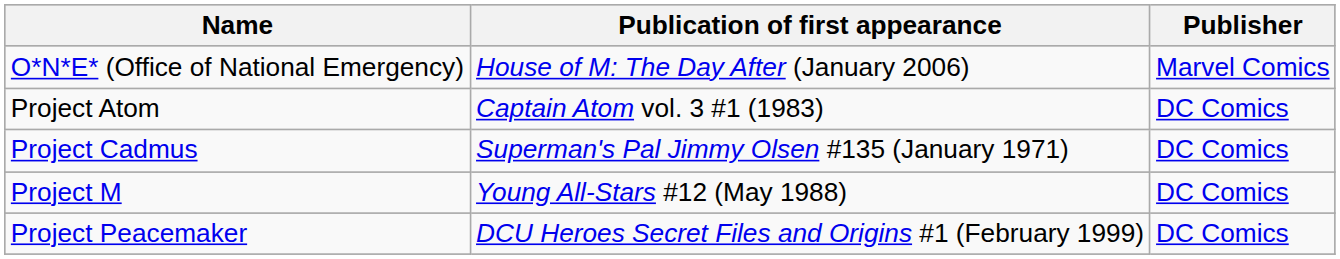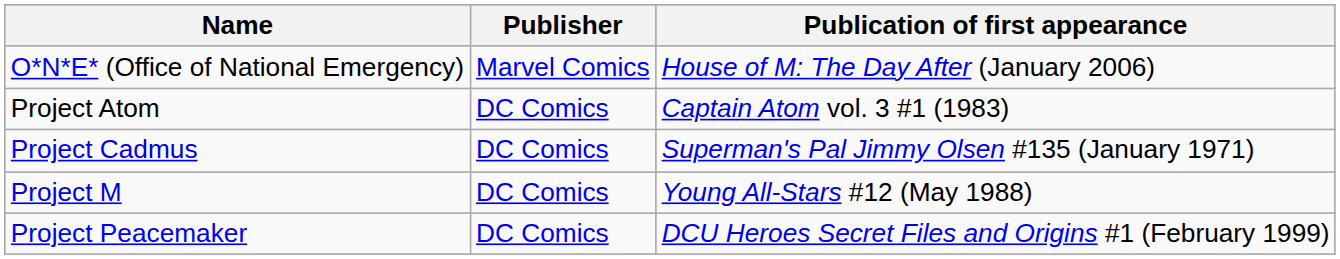 <table class="wikitable">
 <tr>
 <th>Name</th>
+<th>Publisher</th>
 <th>Publication of first appearance</th>
-<th>Publisher</th>
 </tr>
 <tr>
 <td><a href='#'>O*N*E*</a> (Office of National Emergency)</td>
+<td><a href='#'>Marvel Comics</a></td>
 <td><em><a href='#'>House of M: The Day After</a></em> (January 2006)</td>
-<td><a href='#'>Marvel Comics</a></td>
 </tr>
 <tr>
 <td>Project Atom</td>
+<td><a href='#'>DC Comics</a></td>
 <td><em><a href='#'>Captain Atom</a></em> vol. 3 #1 (1983)</td>
-<td><a href='#'>DC Comics</a></td>
 </tr>
 <tr>
 <td><a href='#'>Project Cadmus</a></td>
+<td><a href='#'>DC Comics</a></td>
 <td><em><a href='#'>Superman's Pal Jimmy Olsen</a></em> #135 (January 1971)</td>
-<td><a href='#'>DC Comics</a></td>
 </tr>
 <tr>
 <td><a href='#'>Project M</a></td>
+<td><a href='#'>DC Comics</a></td>
 <td><em><a href='#'>Young All-Stars</a></em> #12 (May 1988)</td>
-<td><a href='#'>DC Comics</a></td>
 </tr>
 <tr>
 <td><a href='#'>Project Peacemaker</a></td>
+<td><a href='#'>DC Comics</a></td>
 <td><em><a href='#'>DCU Heroes Secret Files and Origins</a></em> #1 (February 1999)</td>
-<td><a href='#'>DC Comics</a></td>
 </tr>
 </table>
